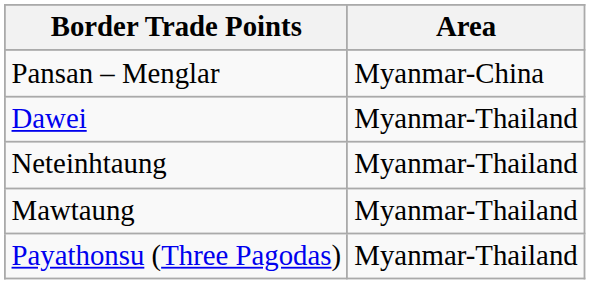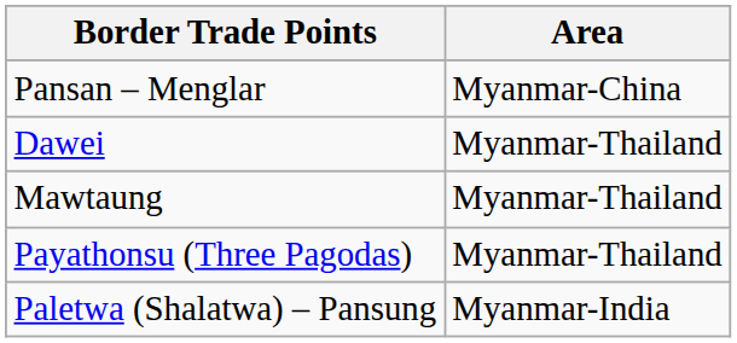 <table class="wikitable">
 <tr>
 <th>Border Trade Points</th>
 <th>Area</th>
 </tr>
 <tr>
 <td>Pansan – Menglar</td>
 <td>Myanmar-China</td>
 </tr>
 <tr>
 <td><a href='#'>Dawei</a></td>
 <td>Myanmar-Thailand</td>
 </tr>
 <tr>
-<td>Neteinhtaung</td>
-<td>Myanmar-Thailand</td>
-</tr>
-<tr>
 <td>Mawtaung</td>
 <td>Myanmar-Thailand</td>
 </tr>
 <tr>
 <td><a href='#'>Payathonsu</a> (<a href='#'>Three Pagodas</a>)</td>
 <td>Myanmar-Thailand</td>
 </tr>
+<tr>
+<td><a href='#'>Paletwa</a> (Shalatwa) – Pansung</td>
+<td>Myanmar-India</td>
+</tr>
 </table>
